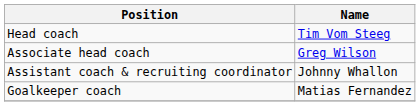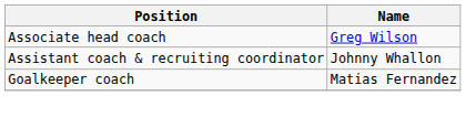 <table class="wikitable">
 <tr>
 <th>Position</th>
 <th>Name</th>
-</tr>
-<tr>
-<td>Head coach</td>
-<td><a href='#'>Tim Vom Steeg</a></td>
 </tr>
 <tr>
 <td>Associate head coach</td>
 <td><a href='#'>Greg Wilson</a></td>
 </tr>
 <tr>
 <td>Assistant coach & recruiting coordinator</td>
 <td>Johnny Whallon</td>
 </tr>
 <tr>
 <td>Goalkeeper coach</td>
 <td>Matias Fernandez</td>
 </tr>
 <tr>
 </tr>
 </table>
